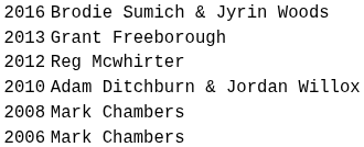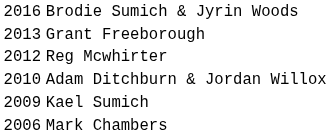 <table>
 <tr>
 <td>2016</td>
 <td>Brodie Sumich & Jyrin Woods</td>
 </tr>
 <tr>
 <td>2013</td>
 <td>Grant Freeborough</td>
 </tr>
 <tr>
 <td>2012</td>
 <td>Reg Mcwhirter</td>
 </tr>
 <tr>
 <td>2010</td>
 <td>Adam Ditchburn & Jordan Willox</td>
 </tr>
 <tr>
-<td>2008</td>
-<td>Mark Chambers</td>
+<td>2009</td>
+<td>Kael Sumich</td>
 </tr>
 <tr>
 <td>2006</td>
 <td>Mark Chambers</td>
 </tr>
 </table>
